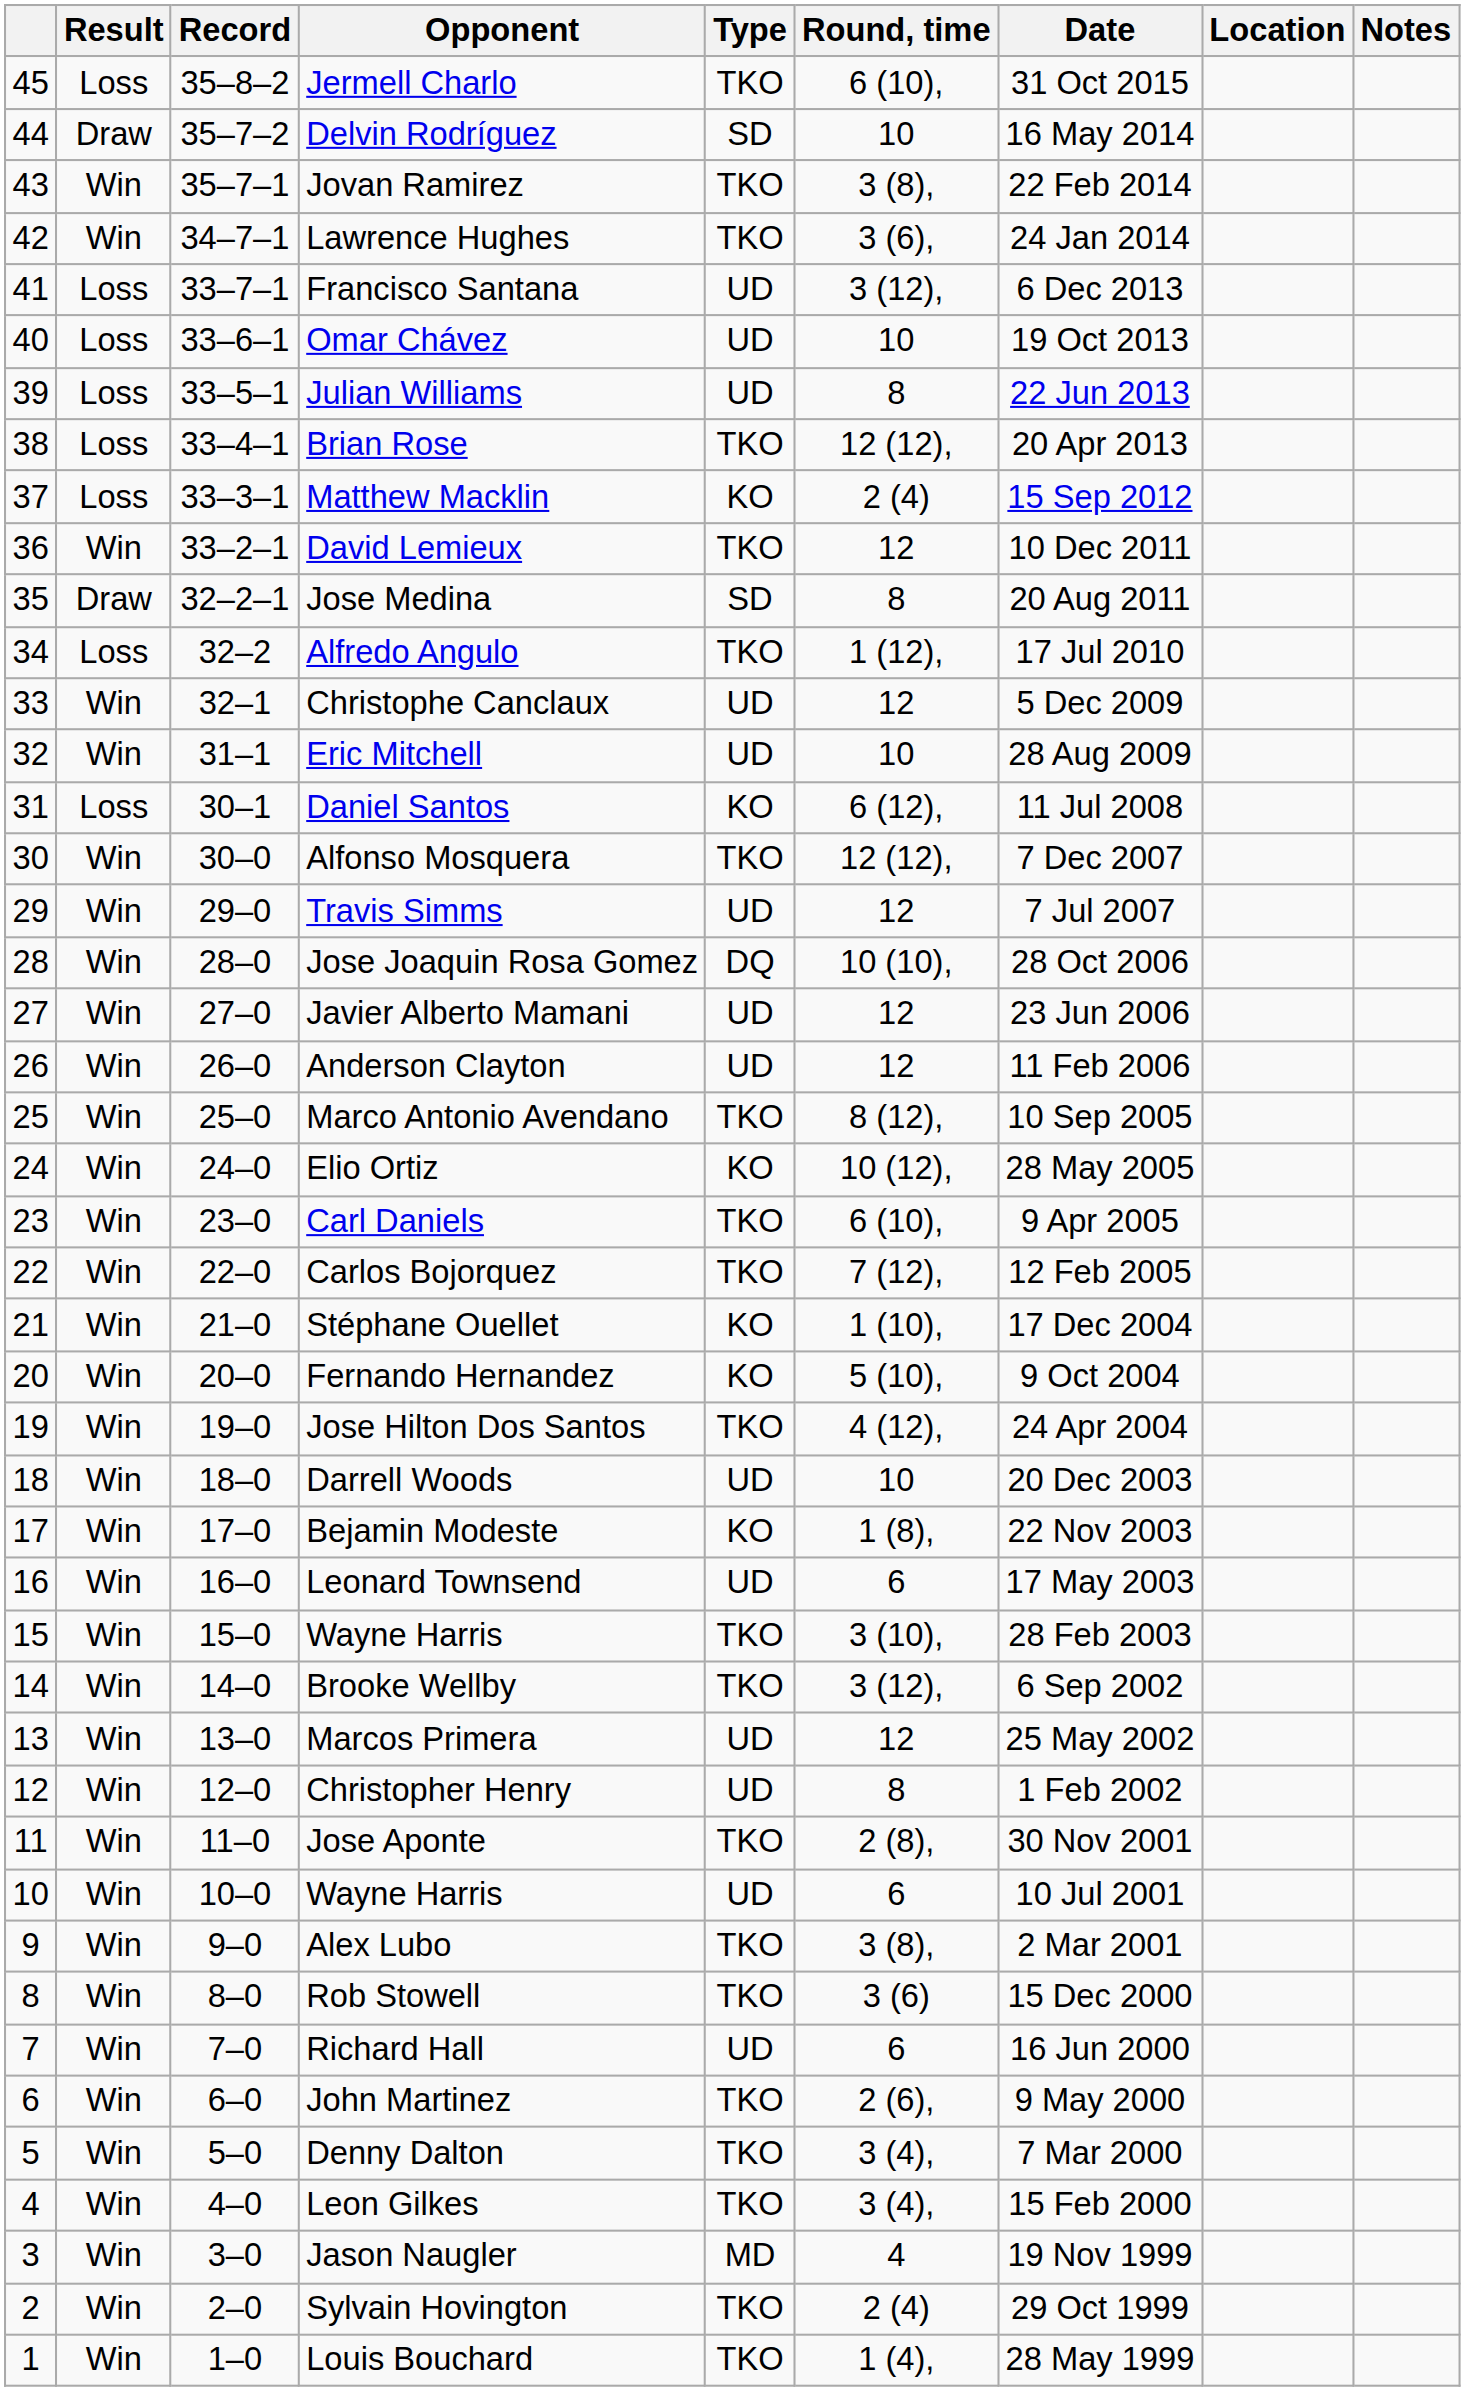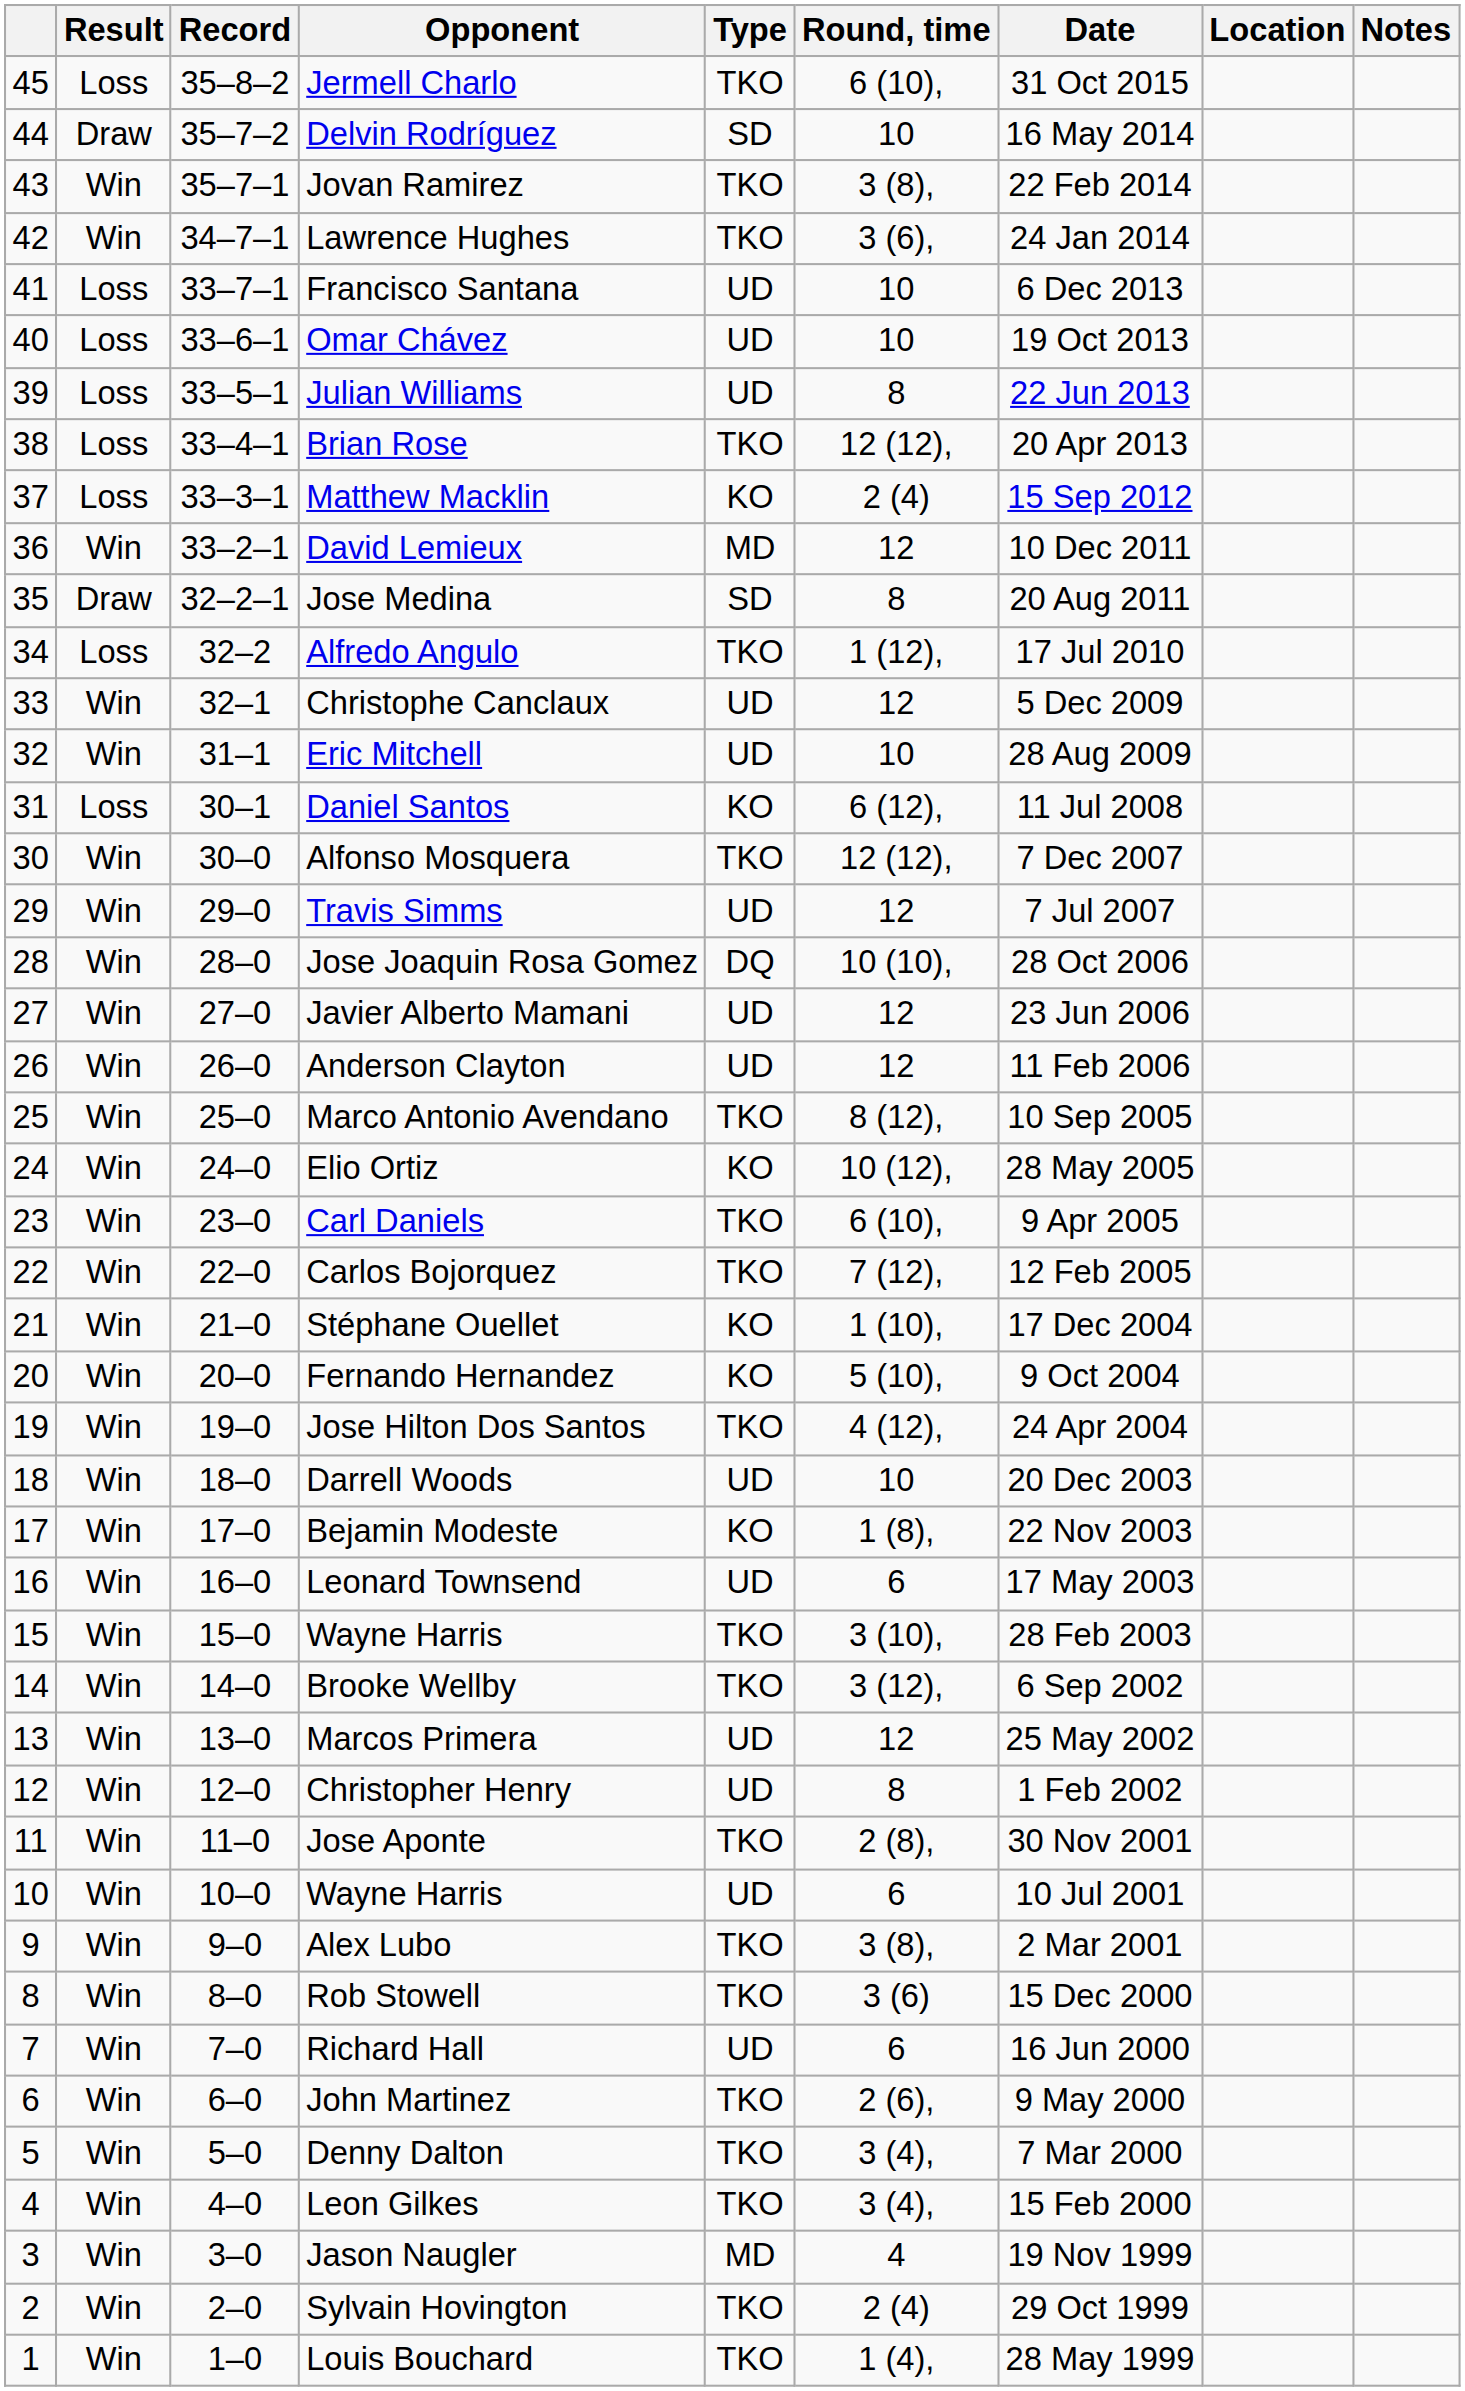 <table class=wikitable style=text-align:center>
 <tr>
 <th></th>
 <th>Result</th>
 <th>Record</th>
 <th>Opponent</th>
 <th>Type</th>
 <th>Round, time</th>
 <th>Date</th>
 <th>Location</th>
 <th>Notes</th>
 </tr>
 <tr>
 <td>45</td>
 <td>Loss</td>
 <td>35–8–2</td>
 <td align=left><a href='#'>Jermell Charlo</a></td>
 <td>TKO</td>
 <td>6 (10), </td>
 <td>31 Oct 2015</td>
 <td align=left></td>
 <td align=left></td>
 </tr>
 <tr>
 <td>44</td>
 <td>Draw</td>
 <td>35–7–2</td>
 <td align=left><a href='#'>Delvin Rodríguez</a></td>
 <td>SD</td>
 <td>10</td>
 <td>16 May 2014</td>
 <td align=left></td>
 <td align=left></td>
 </tr>
 <tr>
 <td>43</td>
 <td>Win</td>
 <td>35–7–1</td>
 <td align=left>Jovan Ramirez</td>
 <td>TKO</td>
 <td>3 (8), </td>
 <td>22 Feb 2014</td>
 <td align=left></td>
 <td align=left></td>
 </tr>
 <tr>
 <td>42</td>
 <td>Win</td>
 <td>34–7–1</td>
 <td align=left>Lawrence Hughes</td>
 <td>TKO</td>
 <td>3 (6), </td>
 <td>24 Jan 2014</td>
 <td align=left></td>
 <td align=left></td>
 </tr>
 <tr>
 <td>41</td>
 <td>Loss</td>
 <td>33–7–1</td>
 <td align=left>Francisco Santana</td>
 <td>UD</td>
-<td>3 (12), </td>
+<td>10</td>
 <td>6 Dec 2013</td>
 <td align=left></td>
 <td align=left></td>
 </tr>
 <tr>
 <td>40</td>
 <td>Loss</td>
 <td>33–6–1</td>
 <td align=left><a href='#'>Omar Chávez</a></td>
 <td>UD</td>
 <td>10</td>
 <td>19 Oct 2013</td>
 <td align=left></td>
 <td align=left></td>
 </tr>
 <tr>
 <td>39</td>
 <td>Loss</td>
 <td>33–5–1</td>
 <td align=left><a href='#'>Julian Williams</a></td>
 <td>UD</td>
 <td>8</td>
 <td><a href='#'>22 Jun 2013</a></td>
 <td align=left></td>
 <td align=left></td>
 </tr>
 <tr>
 <td>38</td>
 <td>Loss</td>
 <td>33–4–1</td>
 <td align=left><a href='#'>Brian Rose</a></td>
 <td>TKO</td>
 <td>12 (12), </td>
 <td>20 Apr 2013</td>
 <td align=left></td>
 <td align=left></td>
 </tr>
 <tr>
 <td>37</td>
 <td>Loss</td>
 <td>33–3–1</td>
 <td align=left><a href='#'>Matthew Macklin</a></td>
 <td>KO</td>
 <td>2 (4)</td>
 <td><a href='#'>15 Sep 2012</a></td>
 <td align=left></td>
 <td align=left></td>
 </tr>
 <tr>
 <td>36</td>
 <td>Win</td>
 <td>33–2–1</td>
 <td align=left><a href='#'>David Lemieux</a></td>
-<td>TKO</td>
+<td>MD</td>
 <td>12</td>
 <td>10 Dec 2011</td>
 <td align=left></td>
 <td align=left></td>
 </tr>
 <tr>
 <td>35</td>
 <td>Draw</td>
 <td>32–2–1</td>
 <td align=left>Jose Medina</td>
 <td>SD</td>
 <td>8</td>
 <td>20 Aug 2011</td>
 <td align=left></td>
 <td align=left></td>
 </tr>
 <tr>
 <td>34</td>
 <td>Loss</td>
 <td>32–2</td>
 <td align=left><a href='#'>Alfredo Angulo</a></td>
 <td>TKO</td>
 <td>1 (12), </td>
 <td>17 Jul 2010</td>
 <td align=left></td>
 <td align=left></td>
 </tr>
 <tr>
 <td>33</td>
 <td>Win</td>
 <td>32–1</td>
 <td align=left>Christophe Canclaux</td>
 <td>UD</td>
 <td>12</td>
 <td>5 Dec 2009</td>
 <td align=left></td>
 <td align=left></td>
 </tr>
 <tr>
 <td>32</td>
 <td>Win</td>
 <td>31–1</td>
 <td align=left><a href='#'>Eric Mitchell</a></td>
 <td>UD</td>
 <td>10</td>
 <td>28 Aug 2009</td>
 <td align=left></td>
 <td align=left></td>
 </tr>
 <tr>
 <td>31</td>
 <td>Loss</td>
 <td>30–1</td>
 <td align=left><a href='#'>Daniel Santos</a></td>
 <td>KO</td>
 <td>6 (12), </td>
 <td>11 Jul 2008</td>
 <td align=left></td>
 <td align=left></td>
 </tr>
 <tr>
 <td>30</td>
 <td>Win</td>
 <td>30–0</td>
 <td align=left>Alfonso Mosquera</td>
 <td>TKO</td>
 <td>12 (12), </td>
 <td>7 Dec 2007</td>
 <td align=left></td>
 <td align=left></td>
 </tr>
 <tr>
 <td>29</td>
 <td>Win</td>
 <td>29–0</td>
 <td align=left><a href='#'>Travis Simms</a></td>
 <td>UD</td>
 <td>12</td>
 <td>7 Jul 2007</td>
 <td align=left></td>
 <td align=left></td>
 </tr>
 <tr>
 <td>28</td>
 <td>Win</td>
 <td>28–0</td>
 <td align=left>Jose Joaquin Rosa Gomez</td>
 <td>DQ</td>
 <td>10 (10), </td>
 <td>28 Oct 2006</td>
 <td align=left></td>
 <td align=left></td>
 </tr>
 <tr>
 <td>27</td>
 <td>Win</td>
 <td>27–0</td>
 <td align=left>Javier Alberto Mamani</td>
 <td>UD</td>
 <td>12</td>
 <td>23 Jun 2006</td>
 <td align=left></td>
 <td align=left></td>
 </tr>
 <tr>
 <td>26</td>
 <td>Win</td>
 <td>26–0</td>
 <td align=left>Anderson Clayton</td>
 <td>UD</td>
 <td>12</td>
 <td>11 Feb 2006</td>
 <td align=left></td>
 <td align=left></td>
 </tr>
 <tr>
 <td>25</td>
 <td>Win</td>
 <td>25–0</td>
 <td align=left>Marco Antonio Avendano</td>
 <td>TKO</td>
 <td>8 (12), </td>
 <td>10 Sep 2005</td>
 <td align=left></td>
 <td align=left></td>
 </tr>
 <tr>
 <td>24</td>
 <td>Win</td>
 <td>24–0</td>
 <td align=left>Elio Ortiz</td>
 <td>KO</td>
 <td>10 (12), </td>
 <td>28 May 2005</td>
 <td align=left></td>
 <td align=left></td>
 </tr>
 <tr>
 <td>23</td>
 <td>Win</td>
 <td>23–0</td>
 <td align=left><a href='#'>Carl Daniels</a></td>
 <td>TKO</td>
 <td>6 (10), </td>
 <td>9 Apr 2005</td>
 <td align=left></td>
 <td align=left></td>
 </tr>
 <tr>
 <td>22</td>
 <td>Win</td>
 <td>22–0</td>
 <td align=left>Carlos Bojorquez</td>
 <td>TKO</td>
 <td>7 (12), </td>
 <td>12 Feb 2005</td>
 <td align=left></td>
 <td align=left></td>
 </tr>
 <tr>
 <td>21</td>
 <td>Win</td>
 <td>21–0</td>
 <td align=left>Stéphane Ouellet</td>
 <td>KO</td>
 <td>1 (10), </td>
 <td>17 Dec 2004</td>
 <td align=left></td>
 <td align=left></td>
 </tr>
 <tr>
 <td>20</td>
 <td>Win</td>
 <td>20–0</td>
 <td align=left>Fernando Hernandez</td>
 <td>KO</td>
 <td>5 (10), </td>
 <td>9 Oct 2004</td>
 <td align=left></td>
 <td align=left></td>
 </tr>
 <tr>
 <td>19</td>
 <td>Win</td>
 <td>19–0</td>
 <td align=left>Jose Hilton Dos Santos</td>
 <td>TKO</td>
 <td>4 (12), </td>
 <td>24 Apr 2004</td>
 <td align=left></td>
 <td align=left></td>
 </tr>
 <tr>
 <td>18</td>
 <td>Win</td>
 <td>18–0</td>
 <td align=left>Darrell Woods</td>
 <td>UD</td>
 <td>10</td>
 <td>20 Dec 2003</td>
 <td align=left></td>
 <td align=left></td>
 </tr>
 <tr>
 <td>17</td>
 <td>Win</td>
 <td>17–0</td>
 <td align=left>Bejamin Modeste</td>
 <td>KO</td>
 <td>1 (8), </td>
 <td>22 Nov 2003</td>
 <td align=left></td>
 <td align=left></td>
 </tr>
 <tr>
 <td>16</td>
 <td>Win</td>
 <td>16–0</td>
 <td align=left>Leonard Townsend</td>
 <td>UD</td>
 <td>6</td>
 <td>17 May 2003</td>
 <td align=left></td>
 <td align=left></td>
 </tr>
 <tr>
 <td>15</td>
 <td>Win</td>
 <td>15–0</td>
 <td align=left>Wayne Harris</td>
 <td>TKO</td>
 <td>3 (10), </td>
 <td>28 Feb 2003</td>
 <td align=left></td>
 <td align=left></td>
 </tr>
 <tr>
 <td>14</td>
 <td>Win</td>
 <td>14–0</td>
 <td align=left>Brooke Wellby</td>
 <td>TKO</td>
 <td>3 (12), </td>
 <td>6 Sep 2002</td>
 <td align=left></td>
 <td align=left></td>
 </tr>
 <tr>
 <td>13</td>
 <td>Win</td>
 <td>13–0</td>
 <td align=left>Marcos Primera</td>
 <td>UD</td>
 <td>12</td>
 <td>25 May 2002</td>
 <td align=left></td>
 <td align=left></td>
 </tr>
 <tr>
 <td>12</td>
 <td>Win</td>
 <td>12–0</td>
 <td align=left>Christopher Henry</td>
 <td>UD</td>
 <td>8</td>
 <td>1 Feb 2002</td>
 <td align=left></td>
 <td align=left></td>
 </tr>
 <tr>
 <td>11</td>
 <td>Win</td>
 <td>11–0</td>
 <td align=left>Jose Aponte</td>
 <td>TKO</td>
 <td>2 (8), </td>
 <td>30 Nov 2001</td>
 <td align=left></td>
 <td align=left></td>
 </tr>
 <tr>
 <td>10</td>
 <td>Win</td>
 <td>10–0</td>
 <td align=left>Wayne Harris</td>
 <td>UD</td>
 <td>6</td>
 <td>10 Jul 2001</td>
 <td align=left></td>
 <td align=left></td>
 </tr>
 <tr>
 <td>9</td>
 <td>Win</td>
 <td>9–0</td>
 <td align=left>Alex Lubo</td>
 <td>TKO</td>
 <td>3 (8), </td>
 <td>2 Mar 2001</td>
 <td align=left></td>
 <td align=left></td>
 </tr>
 <tr>
 <td>8</td>
 <td>Win</td>
 <td>8–0</td>
 <td align=left>Rob Stowell</td>
 <td>TKO</td>
 <td>3 (6)</td>
 <td>15 Dec 2000</td>
 <td align=left></td>
 <td align=left></td>
 </tr>
 <tr>
 <td>7</td>
 <td>Win</td>
 <td>7–0</td>
 <td align=left>Richard Hall</td>
 <td>UD</td>
 <td>6</td>
 <td>16 Jun 2000</td>
 <td align=left></td>
 <td align=left></td>
 </tr>
 <tr>
 <td>6</td>
 <td>Win</td>
 <td>6–0</td>
 <td align=left>John Martinez</td>
 <td>TKO</td>
 <td>2 (6), </td>
 <td>9 May 2000</td>
 <td align=left></td>
 <td align=left></td>
 </tr>
 <tr>
 <td>5</td>
 <td>Win</td>
 <td>5–0</td>
 <td align=left>Denny Dalton</td>
 <td>TKO</td>
 <td>3 (4), </td>
 <td>7 Mar 2000</td>
 <td align=left></td>
 <td align=left></td>
 </tr>
 <tr>
 <td>4</td>
 <td>Win</td>
 <td>4–0</td>
 <td align=left>Leon Gilkes</td>
 <td>TKO</td>
 <td>3 (4), </td>
 <td>15 Feb 2000</td>
 <td align=left></td>
 <td align=left></td>
 </tr>
 <tr>
 <td>3</td>
 <td>Win</td>
 <td>3–0</td>
 <td align=left>Jason Naugler</td>
 <td>MD</td>
 <td>4</td>
 <td>19 Nov 1999</td>
 <td align=left></td>
 <td align=left></td>
 </tr>
 <tr>
 <td>2</td>
 <td>Win</td>
 <td>2–0</td>
 <td align=left>Sylvain Hovington</td>
 <td>TKO</td>
 <td>2 (4)</td>
 <td>29 Oct 1999</td>
 <td align=left></td>
 <td align=left></td>
 </tr>
 <tr>
 <td>1</td>
 <td>Win</td>
 <td>1–0</td>
 <td align=left>Louis Bouchard</td>
 <td>TKO</td>
 <td>1 (4), </td>
 <td>28 May 1999</td>
 <td align=left></td>
 <td align=left></td>
 </tr>
 </table>
